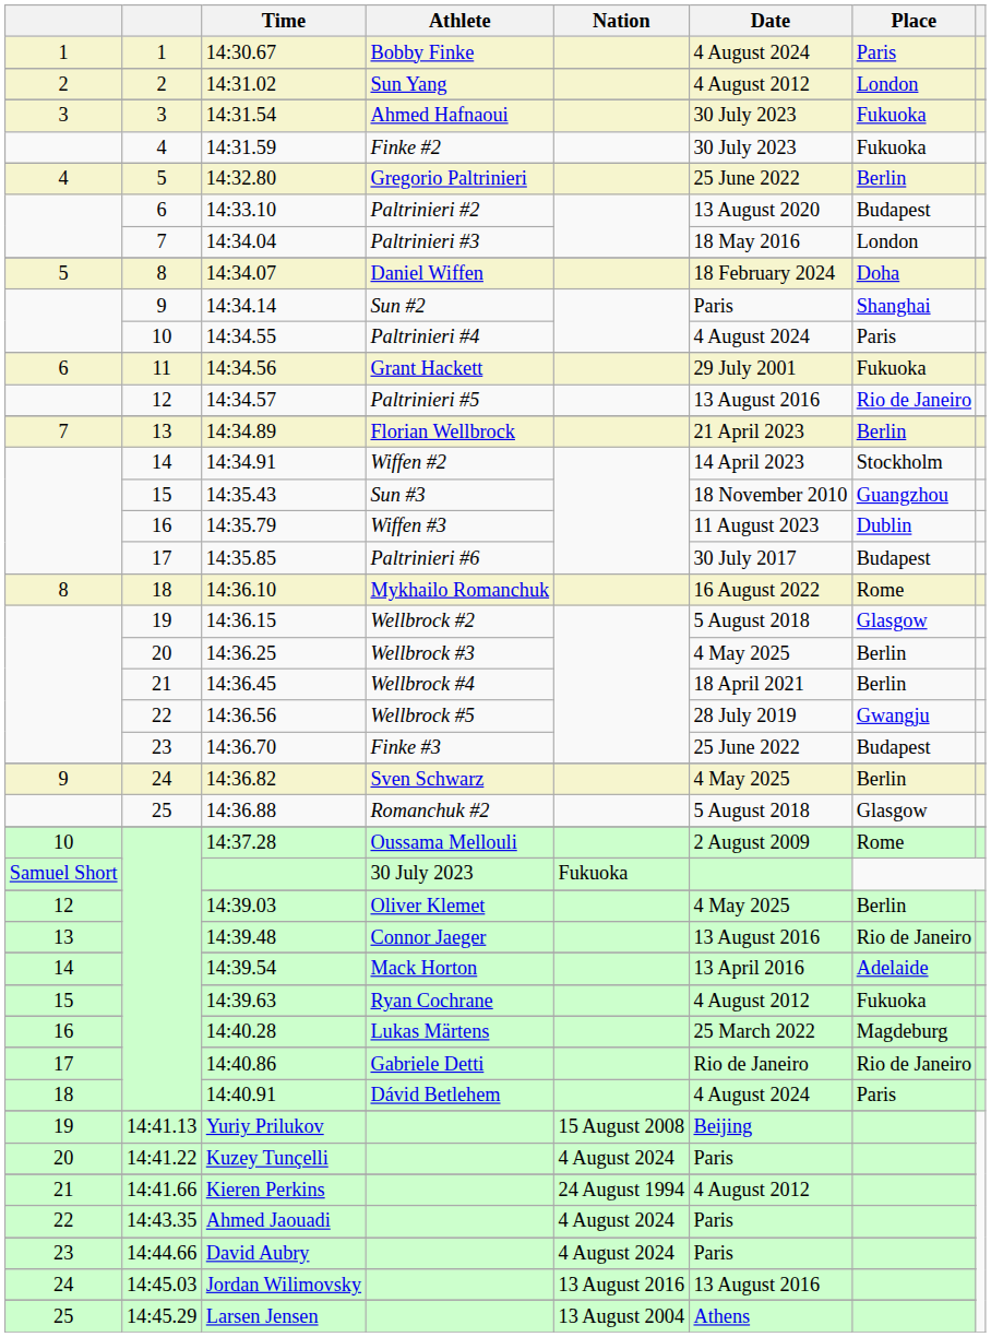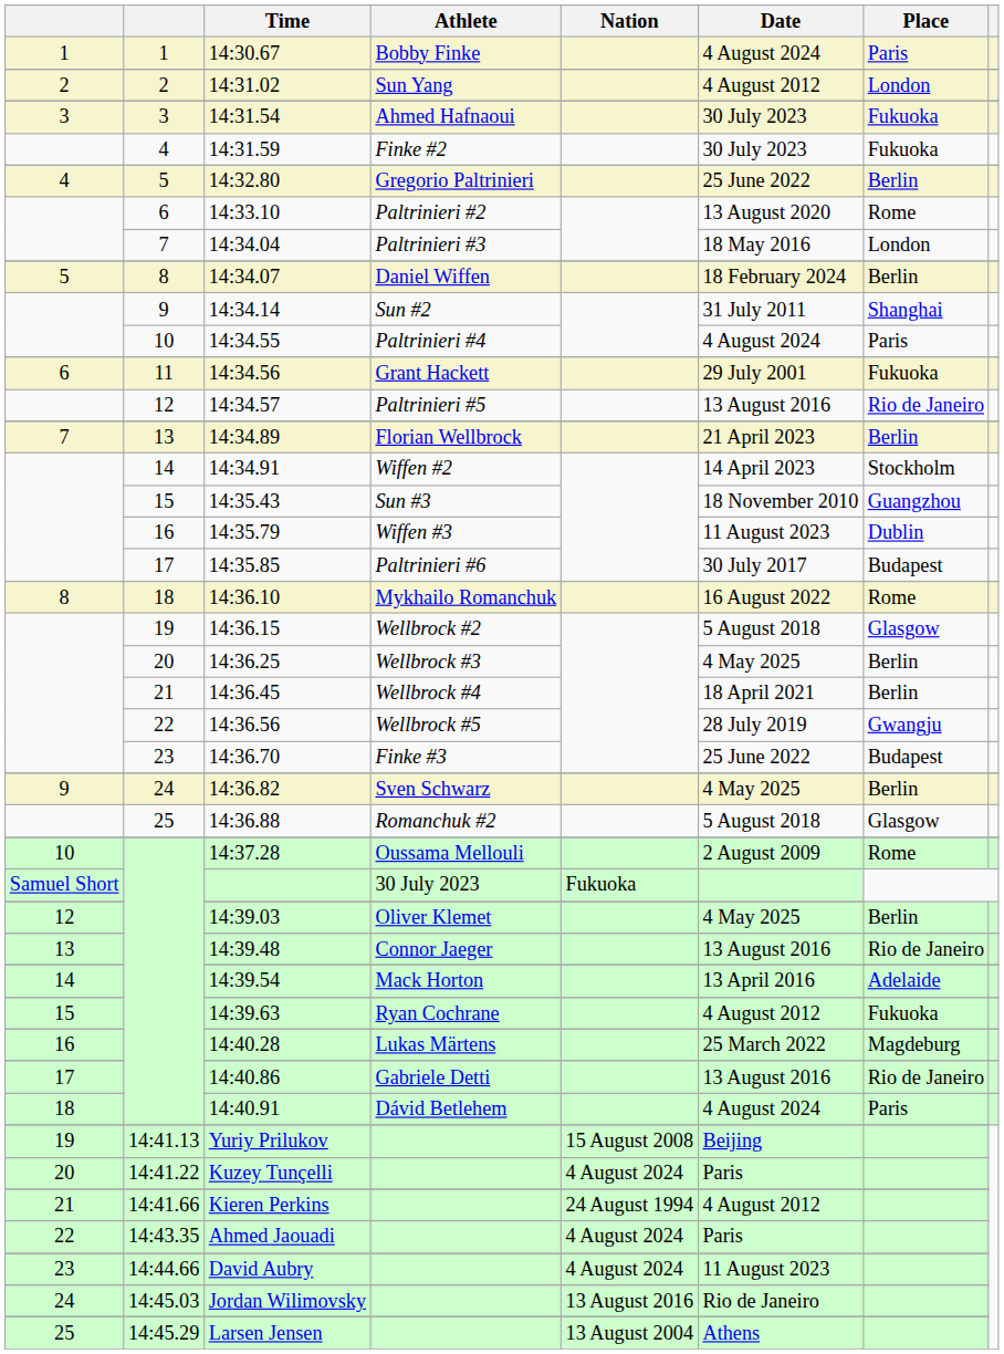 <table class="wikitable sortable">
 <tr>
 <th></th>
 <th></th>
 <th>Time</th>
 <th>Athlete</th>
 <th>Nation</th>
 <th>Date</th>
 <th>Place</th>
 <th class="unsortable"></th>
 </tr>
 <tr bgcolor=f6F5CE>
 <td align=center>1</td>
 <td align=center>1</td>
 <td>14:30.67</td>
 <td><a href='#'>Bobby Finke</a></td>
 <td></td>
 <td>4 August 2024</td>
 <td><a href='#'>Paris</a></td>
 <td></td>
 </tr>
 <tr>
 </tr>
 <tr bgcolor=f6F5CE>
 <td align=center>2</td>
 <td align=center>2</td>
 <td>14:31.02</td>
 <td><a href='#'>Sun Yang</a></td>
 <td></td>
 <td>4 August 2012</td>
 <td><a href='#'>London</a></td>
 <td></td>
 </tr>
 <tr>
 </tr>
 <tr bgcolor=f6F5CE>
 <td align=center>3</td>
 <td align=center>3</td>
 <td>14:31.54</td>
 <td><a href='#'>Ahmed Hafnaoui</a></td>
 <td></td>
 <td>30 July 2023</td>
 <td><a href='#'>Fukuoka</a></td>
 <td></td>
 </tr>
 <tr>
 <td align=center></td>
 <td align=center>4</td>
 <td>14:31.59</td>
 <td><em>Finke #2</em></td>
 <td></td>
 <td>30 July 2023</td>
 <td>Fukuoka</td>
 <td></td>
 </tr>
 <tr>
 </tr>
 <tr bgcolor=f6F5CE>
 <td align=center>4</td>
 <td align=center>5</td>
 <td>14:32.80</td>
 <td><a href='#'>Gregorio Paltrinieri</a></td>
 <td></td>
 <td>25 June 2022</td>
 <td><a href='#'>Berlin</a></td>
 <td></td>
 </tr>
 <tr>
 <td rowspan="2"></td>
 <td align=center>6</td>
 <td>14:33.10</td>
 <td><em>Paltrinieri #2</em></td>
 <td rowspan="2"></td>
 <td>13 August 2020</td>
-<td>Budapest</td>
+<td>Rome</td>
 <td></td>
 </tr>
 <tr>
 <td align=center>7</td>
 <td>14:34.04</td>
 <td><em>Paltrinieri #3</em></td>
 <td>18 May 2016</td>
 <td>London</td>
 <td></td>
 </tr>
 <tr>
 </tr>
 <tr bgcolor=f6F5CE>
 <td align=center>5</td>
 <td align=center>8</td>
 <td>14:34.07</td>
 <td><a href='#'>Daniel Wiffen</a></td>
 <td></td>
 <td>18 February 2024</td>
-<td><a href='#'>Doha</a></td>
+<td>Berlin</td>
 <td></td>
 </tr>
 <tr>
 <td rowspan="2"></td>
 <td align=center>9</td>
 <td>14:34.14</td>
 <td><em>Sun #2</em></td>
 <td rowspan="2"></td>
-<td>Paris</td>
+<td>31 July 2011</td>
 <td><a href='#'>Shanghai</a></td>
 <td></td>
 </tr>
 <tr>
 <td align=center>10</td>
 <td>14:34.55</td>
 <td><em>Paltrinieri #4</em></td>
 <td>4 August 2024</td>
 <td>Paris</td>
 <td></td>
 </tr>
 <tr>
 </tr>
 <tr bgcolor=f6F5CE>
 <td align=center>6</td>
 <td align=center>11</td>
 <td>14:34.56</td>
 <td><a href='#'>Grant Hackett</a></td>
 <td></td>
 <td>29 July 2001</td>
 <td>Fukuoka</td>
 <td></td>
 </tr>
 <tr>
 <td align=center></td>
 <td align=center>12</td>
 <td>14:34.57</td>
 <td><em>Paltrinieri #5</em></td>
 <td></td>
 <td>13 August 2016</td>
 <td><a href='#'>Rio de Janeiro</a></td>
 <td></td>
 </tr>
 <tr>
 </tr>
 <tr bgcolor=f6F5CE>
 <td align=center>7</td>
 <td align=center>13</td>
 <td>14:34.89</td>
 <td><a href='#'>Florian Wellbrock</a></td>
 <td></td>
 <td>21 April 2023</td>
 <td><a href='#'>Berlin</a></td>
 <td></td>
 </tr>
 <tr>
 <td rowspan="4"></td>
 <td align=center>14</td>
 <td>14:34.91</td>
 <td><em>Wiffen #2</em></td>
 <td rowspan="4"></td>
 <td>14 April 2023</td>
 <td>Stockholm</td>
 <td></td>
 </tr>
 <tr>
 <td align=center>15</td>
 <td>14:35.43</td>
 <td><em>Sun #3</em></td>
 <td>18 November 2010</td>
 <td><a href='#'>Guangzhou</a></td>
 <td></td>
 </tr>
 <tr>
 <td align=center>16</td>
 <td>14:35.79</td>
 <td><em>Wiffen #3</em></td>
 <td>11 August 2023</td>
 <td><a href='#'>Dublin</a></td>
 <td></td>
 </tr>
 <tr>
 <td align=center>17</td>
 <td>14:35.85</td>
 <td><em>Paltrinieri #6</em></td>
 <td>30 July 2017</td>
 <td>Budapest</td>
 <td></td>
 </tr>
 <tr>
 </tr>
 <tr bgcolor=f6F5CE>
 <td align=center>8</td>
 <td align=center>18</td>
 <td>14:36.10</td>
 <td><a href='#'>Mykhailo Romanchuk</a></td>
 <td></td>
 <td>16 August 2022</td>
 <td>Rome</td>
 <td></td>
 </tr>
 <tr>
 <td rowspan="5"></td>
 <td align=center>19</td>
 <td>14:36.15</td>
 <td><em>Wellbrock #2</em></td>
 <td rowspan="5"></td>
 <td>5 August 2018</td>
 <td><a href='#'>Glasgow</a></td>
 <td></td>
 </tr>
 <tr>
 <td align=center>20</td>
 <td>14:36.25</td>
 <td><em>Wellbrock #3</em></td>
 <td>4 May 2025</td>
 <td>Berlin</td>
 <td></td>
 </tr>
 <tr>
 <td align=center>21</td>
 <td>14:36.45</td>
 <td><em>Wellbrock #4</em></td>
 <td>18 April 2021</td>
 <td>Berlin</td>
 <td></td>
 </tr>
 <tr>
 <td align=center>22</td>
 <td>14:36.56</td>
 <td><em>Wellbrock #5</em></td>
 <td>28 July 2019</td>
 <td><a href='#'>Gwangju</a></td>
 <td></td>
 </tr>
 <tr>
 <td align=center>23</td>
 <td>14:36.70</td>
 <td><em>Finke #3</em></td>
 <td>25 June 2022</td>
 <td>Budapest</td>
 <td></td>
 </tr>
 <tr>
 </tr>
 <tr bgcolor=f6F5CE>
 <td align=center>9</td>
 <td align=center>24</td>
 <td>14:36.82</td>
 <td><a href='#'>Sven Schwarz</a></td>
 <td></td>
 <td>4 May 2025</td>
 <td>Berlin</td>
 <td></td>
 </tr>
 <tr>
 <td></td>
 <td align=center>25</td>
 <td>14:36.88</td>
 <td><em>Romanchuk #2</em></td>
 <td></td>
 <td>5 August 2018</td>
 <td>Glasgow</td>
 <td></td>
 </tr>
 <tr>
 </tr>
 <tr bgcolor=CCFFCC>
 <td rowspan="2" align=center>10</td>
 <td rowspan="17"></td>
 <td rowspan="2">14:37.28</td>
 <td><a href='#'>Oussama Mellouli</a></td>
 <td></td>
 <td>2 August 2009</td>
 <td>Rome</td>
 <td></td>
 </tr>
 <tr>
 </tr>
 <tr bgcolor=CCFFCC>
 <td><a href='#'>Samuel Short</a></td>
 <td></td>
 <td>30 July 2023</td>
 <td>Fukuoka</td>
 <td></td>
 </tr>
 <tr>
 </tr>
 <tr bgcolor=CCFFCC>
 <td align=center>12</td>
 <td>14:39.03</td>
 <td><a href='#'>Oliver Klemet</a></td>
 <td></td>
 <td>4 May 2025</td>
 <td>Berlin</td>
 <td></td>
 </tr>
 <tr>
 </tr>
 <tr bgcolor=CCFFCC>
 <td align=center>13</td>
 <td>14:39.48</td>
 <td><a href='#'>Connor Jaeger</a></td>
 <td></td>
 <td>13 August 2016</td>
 <td>Rio de Janeiro</td>
 <td></td>
 </tr>
 <tr>
 </tr>
 <tr bgcolor=CCFFCC>
 <td align=center>14</td>
 <td>14:39.54</td>
 <td><a href='#'>Mack Horton</a></td>
 <td></td>
 <td>13 April 2016</td>
 <td><a href='#'>Adelaide</a></td>
 <td></td>
 </tr>
 <tr>
 </tr>
 <tr bgcolor=CCFFCC>
 <td align=center>15</td>
 <td>14:39.63</td>
 <td><a href='#'>Ryan Cochrane</a></td>
 <td></td>
 <td>4 August 2012</td>
 <td>Fukuoka</td>
 <td></td>
 </tr>
 <tr>
 </tr>
 <tr bgcolor=CCFFCC>
 <td align=center>16</td>
 <td>14:40.28</td>
 <td><a href='#'>Lukas Märtens</a></td>
 <td></td>
 <td>25 March 2022</td>
 <td>Magdeburg</td>
 <td></td>
 </tr>
 <tr>
 </tr>
 <tr bgcolor=CCFFCC>
 <td align=center>17</td>
 <td>14:40.86</td>
 <td><a href='#'>Gabriele Detti</a></td>
 <td></td>
-<td>Rio de Janeiro</td>
+<td>13 August 2016</td>
 <td>Rio de Janeiro</td>
 <td></td>
 </tr>
 <tr>
 </tr>
 <tr bgcolor=CCFFCC>
 <td align=center>18</td>
 <td>14:40.91</td>
 <td><a href='#'>Dávid Betlehem</a></td>
 <td></td>
 <td>4 August 2024</td>
 <td>Paris</td>
 <td></td>
 </tr>
 <tr>
 </tr>
 <tr bgcolor=CCFFCC>
 <td align=center>19</td>
 <td>14:41.13</td>
 <td><a href='#'>Yuriy Prilukov</a></td>
 <td></td>
 <td>15 August 2008</td>
 <td><a href='#'>Beijing</a></td>
 <td></td>
 </tr>
 <tr>
 </tr>
 <tr bgcolor=CCFFCC>
 <td align=center>20</td>
 <td>14:41.22</td>
 <td><a href='#'>Kuzey Tunçelli</a></td>
 <td></td>
 <td>4 August 2024</td>
 <td>Paris</td>
 <td></td>
 </tr>
 <tr>
 </tr>
 <tr bgcolor=CCFFCC>
 <td align=center>21</td>
 <td>14:41.66</td>
 <td><a href='#'>Kieren Perkins</a></td>
 <td></td>
 <td>24 August 1994</td>
 <td>4 August 2012</td>
 <td></td>
 </tr>
 <tr>
 </tr>
 <tr bgcolor=CCFFCC>
 <td align=center>22</td>
 <td>14:43.35</td>
 <td><a href='#'>Ahmed Jaouadi</a></td>
 <td></td>
 <td>4 August 2024</td>
 <td>Paris</td>
 <td></td>
 </tr>
 <tr>
 </tr>
 <tr bgcolor=CCFFCC>
 <td align=center>23</td>
 <td>14:44.66</td>
 <td><a href='#'>David Aubry</a></td>
 <td></td>
 <td>4 August 2024</td>
-<td>Paris</td>
+<td>11 August 2023</td>
 <td></td>
 </tr>
 <tr>
 </tr>
 <tr bgcolor=CCFFCC>
 <td align=center>24</td>
 <td>14:45.03</td>
 <td><a href='#'>Jordan Wilimovsky</a></td>
 <td></td>
 <td>13 August 2016</td>
-<td>13 August 2016</td>
+<td>Rio de Janeiro</td>
 <td></td>
 </tr>
 <tr>
 </tr>
 <tr bgcolor=CCFFCC>
 <td align=center>25</td>
 <td>14:45.29</td>
 <td><a href='#'>Larsen Jensen</a></td>
 <td></td>
 <td>13 August 2004</td>
 <td><a href='#'>Athens</a></td>
 <td></td>
 </tr>
 </table>
